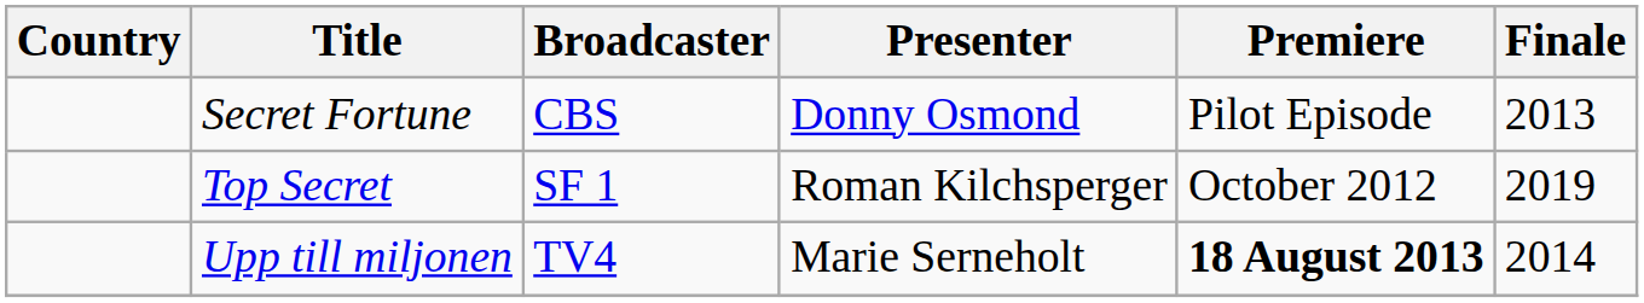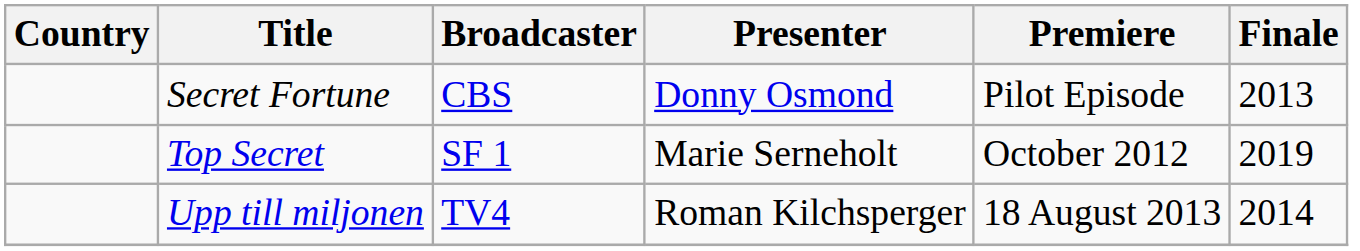 <table class="wikitable">
 <tr>
 <th>Country</th>
 <th>Title</th>
 <th>Broadcaster</th>
 <th>Presenter</th>
 <th>Premiere</th>
 <th>Finale</th>
 </tr>
 <tr>
 <td></td>
 <td><em>Secret Fortune</em></td>
 <td><a href='#'>CBS</a></td>
 <td><a href='#'>Donny Osmond</a></td>
 <td>Pilot Episode</td>
 <td>2013</td>
 </tr>
 <tr>
 <td></td>
 <td><em><a href='#'>Top Secret</a></em></td>
 <td><a href='#'>SF 1</a></td>
-<td>Roman Kilchsperger</td>
+<td>Marie Serneholt</td>
 <td>October 2012</td>
 <td>2019</td>
 </tr>
 <tr>
 <td></td>
 <td><em><a href='#'>Upp till miljonen</a></em></td>
 <td><a href='#'>TV4</a></td>
-<td>Marie Serneholt</td>
-<td><strong>18 August 2013</strong></td>
+<td>Roman Kilchsperger</td>
+<td>18 August 2013</td>
 <td>2014</td>
 </tr>
 <tr>
 </tr>
 </table>
